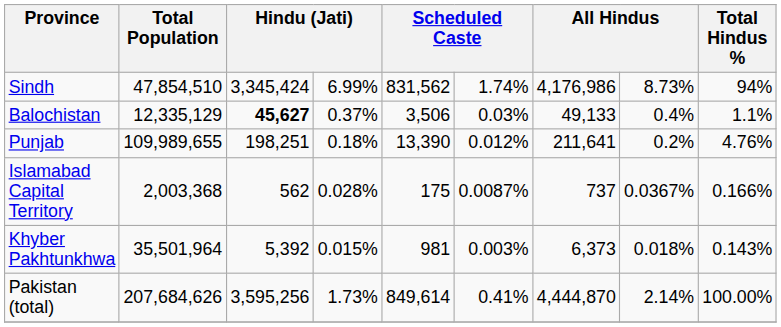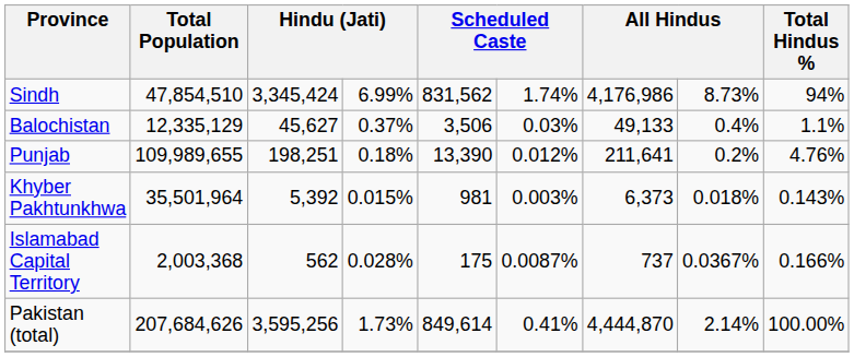 <table class="wikitable sortable">
 <tr style="vertical-align:top">
 <th style="text-align:center;">Province</th>
 <th>Total Population</th>
 <th colspan=2>Hindu (Jati)</th>
 <th colspan=2><a href='#'>Scheduled Caste</a></th>
 <th colspan=2>All Hindus</th>
 <th style="text-align:center;">Total Hindus %</th>
 </tr>
 <tr style="text-align:right">
 <td style="text-align:left"> <a href='#'>Sindh</a></td>
 <td>47,854,510</td>
 <td>3,345,424</td>
 <td>6.99%</td>
 <td>831,562</td>
 <td>1.74%</td>
 <td>4,176,986</td>
 <td>8.73%</td>
 <td>94%</td>
 </tr>
 <tr style="text-align:right">
 <td style="text-align:left"> <a href='#'>Balochistan</a></td>
 <td>12,335,129</td>
-<td><strong>45,627</strong></td>
+<td>45,627</td>
 <td>0.37%</td>
 <td>3,506</td>
 <td>0.03%</td>
 <td>49,133</td>
 <td>0.4%</td>
 <td>1.1%</td>
 </tr>
 <tr style="text-align:right">
 <td style="text-align:left"style="text-align:left"> <a href='#'>Punjab</a></td>
 <td>109,989,655</td>
 <td>198,251</td>
 <td>0.18%</td>
 <td>13,390</td>
 <td>0.012%</td>
 <td>211,641</td>
 <td>0.2%</td>
 <td>4.76%</td>
 </tr>
 <tr style="text-align:right">
+<td style="text-align:left"> <a href='#'>Khyber Pakhtunkhwa</a></td>
+<td>35,501,964</td>
+<td>5,392</td>
+<td>0.015%</td>
+<td>981</td>
+<td>0.003%</td>
+<td>6,373</td>
+<td>0.018%</td>
+<td>0.143%</td>
+</tr>
+<tr style="text-align:right">
 <td style="text-align:left"> <a href='#'>Islamabad Capital Territory</a></td>
 <td>2,003,368</td>
 <td>562</td>
 <td>0.028%</td>
 <td>175</td>
 <td>0.0087%</td>
 <td>737</td>
 <td>0.0367%</td>
 <td>0.166%</td>
-</tr>
-<tr style="text-align:right">
-<td style="text-align:left"> <a href='#'>Khyber Pakhtunkhwa</a></td>
-<td>35,501,964</td>
-<td>5,392</td>
-<td>0.015%</td>
-<td>981</td>
-<td>0.003%</td>
-<td>6,373</td>
-<td>0.018%</td>
-<td>0.143%</td>
 </tr>
 <tr class="sortbottom" style="text-align:right">
 <td style="text-align:left">Pakistan (total)</td>
 <td>207,684,626</td>
 <td>3,595,256</td>
 <td>1.73%</td>
 <td>849,614</td>
 <td>0.41%</td>
 <td>4,444,870</td>
 <td>2.14%</td>
 <td>100.00%</td>
 </tr>
 <tr>
 </tr>
 </table>
